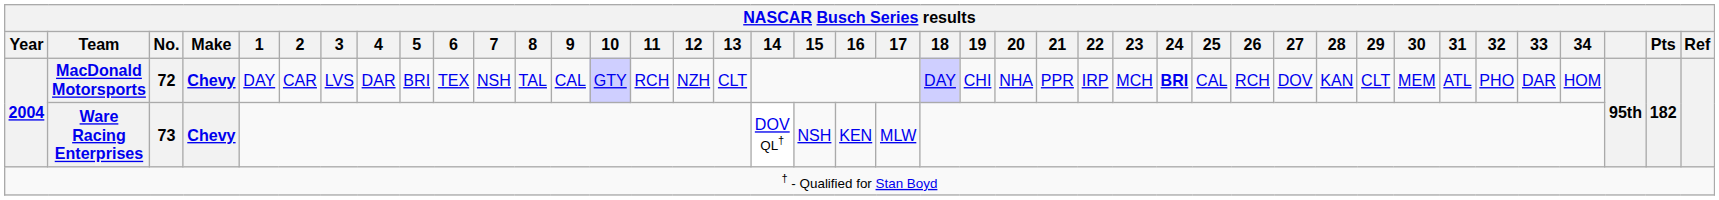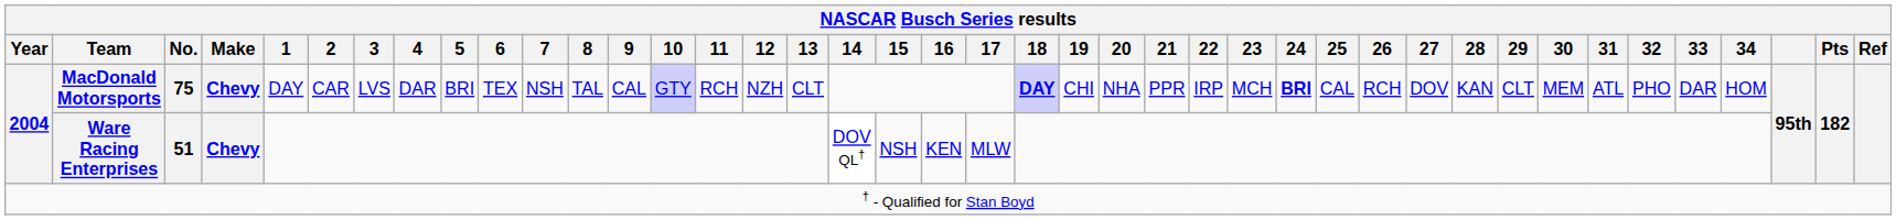 <table class="wikitable" style="text-align:center; font-size:75%">
 <tr>
 <th colspan=42><a href='#'>NASCAR</a> <a href='#'>Busch Series</a> results</th>
 </tr>
 <tr>
 <th>Year</th>
 <th>Team</th>
 <th>No.</th>
 <th>Make</th>
 <th>1</th>
 <th>2</th>
 <th>3</th>
 <th>4</th>
 <th>5</th>
 <th>6</th>
 <th>7</th>
 <th>8</th>
 <th>9</th>
 <th>10</th>
 <th>11</th>
 <th>12</th>
 <th>13</th>
 <th>14</th>
 <th>15</th>
 <th>16</th>
 <th>17</th>
 <th>18</th>
 <th>19</th>
 <th>20</th>
 <th>21</th>
 <th>22</th>
 <th>23</th>
 <th>24</th>
 <th>25</th>
 <th>26</th>
 <th>27</th>
 <th>28</th>
 <th>29</th>
 <th>30</th>
 <th>31</th>
 <th>32</th>
 <th>33</th>
 <th>34</th>
 <th></th>
 <th>Pts</th>
 <th>Ref</th>
 </tr>
 <tr>
 <th rowspan=2><a href='#'>2004</a></th>
 <th><a href='#'>MacDonald Motorsports</a></th>
-<th>72</th>
+<th>75</th>
 <th><a href='#'>Chevy</a></th>
 <td><a href='#'>DAY</a></td>
 <td><a href='#'>CAR</a></td>
 <td><a href='#'>LVS</a></td>
 <td><a href='#'>DAR</a></td>
 <td><a href='#'>BRI</a></td>
 <td><a href='#'>TEX</a></td>
 <td><a href='#'>NSH</a></td>
 <td><a href='#'>TAL</a></td>
 <td><a href='#'>CAL</a></td>
 <td style="background:#CFCFFF;"><a href='#'>GTY</a><br></td>
 <td><a href='#'>RCH</a></td>
 <td><a href='#'>NZH</a></td>
 <td><a href='#'>CLT</a></td>
 <td colspan=4></td>
-<td style="background:#CFCFFF;"><a href='#'>DAY</a><br></td>
+<td style="background:#CFCFFF;"><strong><a href='#'>DAY</a><br></strong></td>
 <td><a href='#'>CHI</a></td>
 <td><a href='#'>NHA</a></td>
 <td><a href='#'>PPR</a></td>
 <td><a href='#'>IRP</a></td>
 <td><a href='#'>MCH</a></td>
 <td><strong><a href='#'>BRI</a></strong></td>
 <td><a href='#'>CAL</a></td>
 <td><a href='#'>RCH</a></td>
 <td><a href='#'>DOV</a></td>
 <td><a href='#'>KAN</a></td>
 <td><a href='#'>CLT</a></td>
 <td><a href='#'>MEM</a></td>
 <td><a href='#'>ATL</a></td>
 <td><a href='#'>PHO</a></td>
 <td><a href='#'>DAR</a></td>
 <td><a href='#'>HOM</a></td>
 <th rowspan=2>95th</th>
 <th rowspan=2>182</th>
 <th rowspan=2></th>
 </tr>
 <tr>
 <th><a href='#'>Ware Racing Enterprises</a></th>
-<th>73</th>
+<th>51</th>
 <th><a href='#'>Chevy</a></th>
 <td colspan=13></td>
 <td style="background:#FFFFFF;"><a href='#'>DOV</a><br><small>QL<sup>†</sup></small></td>
 <td><a href='#'>NSH</a></td>
 <td><a href='#'>KEN</a></td>
 <td><a href='#'>MLW</a></td>
 <td colspan=17></td>
 </tr>
 <tr>
 <td colspan=42><small><sup>†</sup> - Qualified for <a href='#'>Stan Boyd</a></small></td>
 </tr>
 </table>
